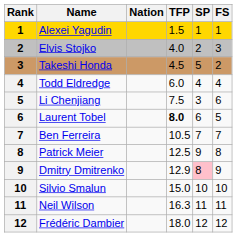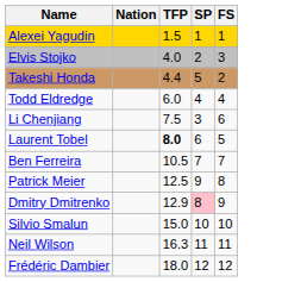 <table class="wikitable">
 <tr>
-<th>Rank</th>
 <th>Name</th>
 <th>Nation</th>
 <th>TFP</th>
 <th>SP</th>
 <th>FS</th>
 </tr>
 <tr bgcolor="gold">
-<td align="center"><strong>1</strong></td>
 <td><a href='#'>Alexei Yagudin</a></td>
 <td></td>
 <td>1.5</td>
 <td>1</td>
 <td>1</td>
 </tr>
 <tr bgcolor="silver">
-<td align="center"><strong>2</strong></td>
 <td><a href='#'>Elvis Stojko</a></td>
 <td></td>
 <td>4.0</td>
 <td>2</td>
 <td>3</td>
 </tr>
 <tr bgcolor="cc9966">
-<td align="center"><strong>3</strong></td>
 <td><a href='#'>Takeshi Honda</a></td>
 <td></td>
-<td>4.5</td>
+<td>4.4</td>
 <td>5</td>
 <td>2</td>
 </tr>
 <tr>
-<th>4</th>
 <td><a href='#'>Todd Eldredge</a></td>
 <td></td>
 <td>6.0</td>
 <td>4</td>
 <td>4</td>
 </tr>
 <tr>
-<th>5</th>
 <td><a href='#'>Li Chenjiang</a></td>
 <td></td>
 <td>7.5</td>
 <td>3</td>
 <td>6</td>
 </tr>
 <tr>
-<th>6</th>
 <td><a href='#'>Laurent Tobel</a></td>
 <td></td>
 <td><strong>8.0</strong></td>
 <td>6</td>
 <td>5</td>
 </tr>
 <tr>
-<th>7</th>
 <td><a href='#'>Ben Ferreira</a></td>
 <td></td>
 <td>10.5</td>
 <td>7</td>
 <td>7</td>
 </tr>
 <tr>
-<th>8</th>
 <td><a href='#'>Patrick Meier</a></td>
 <td></td>
 <td>12.5</td>
 <td>9</td>
 <td>8</td>
 </tr>
 <tr>
-<th>9</th>
 <td><a href='#'>Dmitry Dmitrenko</a></td>
 <td></td>
 <td>12.9</td>
 <td style="background: pink;">8</td>
 <td>9</td>
 </tr>
 <tr>
-<th>10</th>
 <td><a href='#'>Silvio Smalun</a></td>
 <td></td>
 <td>15.0</td>
 <td>10</td>
 <td>10</td>
 </tr>
 <tr>
-<th>11</th>
 <td><a href='#'>Neil Wilson</a></td>
 <td></td>
 <td>16.3</td>
 <td>11</td>
 <td>11</td>
 </tr>
 <tr>
-<th>12</th>
 <td><a href='#'>Frédéric Dambier</a></td>
 <td></td>
 <td>18.0</td>
 <td>12</td>
 <td>12</td>
 </tr>
 </table>
